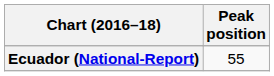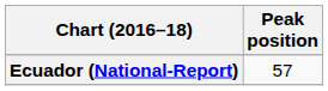 <table class="wikitable sortable plainrowheaders" style="text-align:center">
 <tr>
 <th>Chart (2016–18)</th>
 <th>Peak<br>position</th>
 </tr>
 <tr>
 </tr>
 <tr>
 <th scope="row">Ecuador (<a href='#'>National-Report</a>)</th>
-<td>55</td>
+<td>57</td>
 </tr>
 <tr>
 </tr>
 <tr>
 </tr>
 <tr>
 </tr>
 <tr>
 </tr>
 <tr>
 </tr>
 <tr>
 </tr>
 <tr>
 </tr>
 </table>
